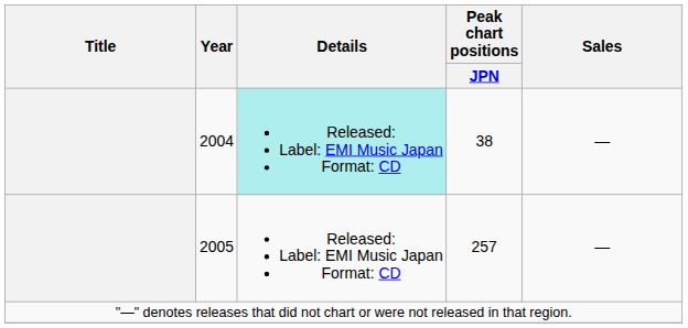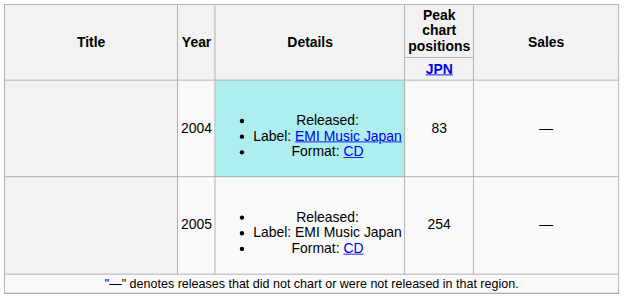 <table class="wikitable plainrowheaders" style="text-align:center;">
 <tr>
 <th rowspan="2" style="width:12em;">Title</th>
 <th rowspan="2">Year</th>
 <th rowspan="2">Details</th>
 <th colspan="1">Peak chart positions</th>
 <th rowspan="2" style="width:10em;">Sales</th>
 </tr>
 <tr>
 <th width="30"><a href='#'>JPN</a></th>
 </tr>
 <tr>
 <th scope="row"></th>
 <td>2004</td>
 <td style="background: paleturquoise;"><br><ul><li>Released: </li><li>Label: <a href='#'>EMI Music Japan</a></li><li>Format: <a href='#'>CD</a></li></ul></td>
-<td>38</td>
+<td>83</td>
 <td>—</td>
 </tr>
 <tr>
 <th scope="row"><br></th>
 <td>2005</td>
 <td><br><ul><li>Released: </li><li>Label: EMI Music Japan</li><li>Format: <a href='#'>CD</a></li></ul></td>
-<td>257</td>
+<td>254</td>
 <td>—</td>
 </tr>
 <tr>
 <td colspan="6" style="font-size:90%;">"—" denotes releases that did not chart or were not released in that region.</td>
 </tr>
 <tr>
 </tr>
 </table>
